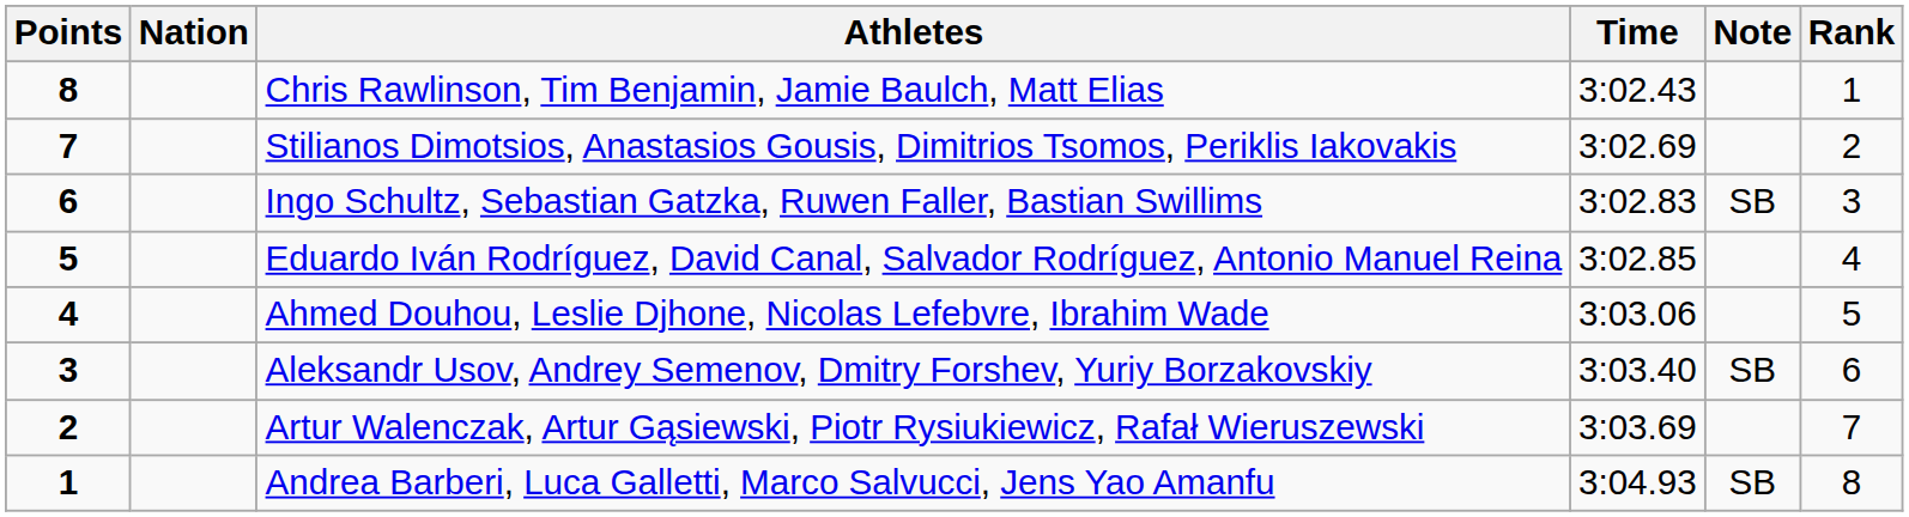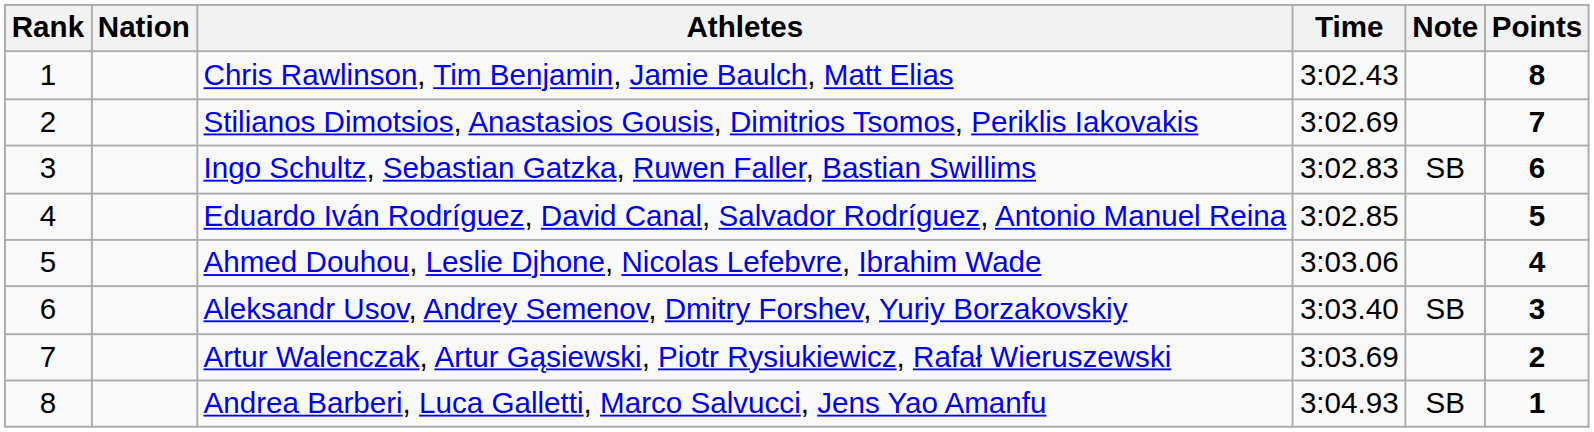 <table class="wikitable sortable" style="text-align:center">
 <tr>
-<th>Points</th>
+<th>Rank</th>
 <th>Nation</th>
 <th>Athletes</th>
 <th>Time</th>
 <th>Note</th>
-<th>Rank</th>
+<th>Points</th>
 </tr>
 <tr>
-<td><strong>8</strong></td>
+<td>1</td>
 <td align=left></td>
 <td align=left><a href='#'>Chris Rawlinson</a>, <a href='#'>Tim Benjamin</a>, <a href='#'>Jamie Baulch</a>, <a href='#'>Matt Elias</a></td>
 <td>3:02.43</td>
 <td></td>
-<td>1</td>
+<td><strong>8</strong></td>
 </tr>
 <tr>
-<td><strong>7</strong></td>
+<td>2</td>
 <td align=left></td>
 <td align=left><a href='#'>Stilianos Dimotsios</a>, <a href='#'>Anastasios Gousis</a>, <a href='#'>Dimitrios Tsomos</a>, <a href='#'>Periklis Iakovakis</a></td>
 <td>3:02.69</td>
 <td></td>
-<td>2</td>
+<td><strong>7</strong></td>
 </tr>
 <tr>
-<td><strong>6</strong></td>
+<td>3</td>
 <td align=left></td>
 <td align=left><a href='#'>Ingo Schultz</a>, <a href='#'>Sebastian Gatzka</a>, <a href='#'>Ruwen Faller</a>, <a href='#'>Bastian Swillims</a></td>
 <td>3:02.83</td>
 <td>SB</td>
-<td>3</td>
+<td><strong>6</strong></td>
 </tr>
 <tr>
-<td><strong>5</strong></td>
+<td>4</td>
 <td align=left></td>
 <td align=left><a href='#'>Eduardo Iván Rodríguez</a>, <a href='#'>David Canal</a>, <a href='#'>Salvador Rodríguez</a>, <a href='#'>Antonio Manuel Reina</a></td>
 <td>3:02.85</td>
 <td></td>
-<td>4</td>
+<td><strong>5</strong></td>
 </tr>
 <tr>
-<td><strong>4</strong></td>
+<td>5</td>
 <td align=left></td>
 <td align=left><a href='#'>Ahmed Douhou</a>, <a href='#'>Leslie Djhone</a>, <a href='#'>Nicolas Lefebvre</a>, <a href='#'>Ibrahim Wade</a></td>
 <td>3:03.06</td>
 <td></td>
-<td>5</td>
+<td><strong>4</strong></td>
 </tr>
 <tr>
-<td><strong>3</strong></td>
+<td>6</td>
 <td align=left></td>
 <td align=left><a href='#'>Aleksandr Usov</a>, <a href='#'>Andrey Semenov</a>, <a href='#'>Dmitry Forshev</a>, <a href='#'>Yuriy Borzakovskiy</a></td>
 <td>3:03.40</td>
 <td>SB</td>
-<td>6</td>
+<td><strong>3</strong></td>
 </tr>
 <tr>
-<td><strong>2</strong></td>
+<td>7</td>
 <td align=left></td>
 <td align=left><a href='#'>Artur Walenczak</a>, <a href='#'>Artur Gąsiewski</a>, <a href='#'>Piotr Rysiukiewicz</a>, <a href='#'>Rafał Wieruszewski</a></td>
 <td>3:03.69</td>
 <td></td>
-<td>7</td>
+<td><strong>2</strong></td>
 </tr>
 <tr>
-<td><strong>1</strong></td>
+<td>8</td>
 <td align=left></td>
 <td align=left><a href='#'>Andrea Barberi</a>, <a href='#'>Luca Galletti</a>, <a href='#'>Marco Salvucci</a>, <a href='#'>Jens Yao Amanfu</a></td>
 <td>3:04.93</td>
 <td>SB</td>
-<td>8</td>
+<td><strong>1</strong></td>
 </tr>
 </table>
